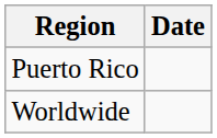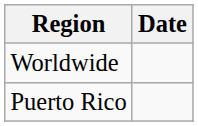 <table class="wikitable">
 <tr>
 <th>Region</th>
 <th>Date</th>
 </tr>
 <tr>
+<td>Worldwide</td>
+<td></td>
+</tr>
+<tr>
 <td>Puerto Rico</td>
 <td></td>
 </tr>
-<tr>
-<td>Worldwide</td>
-<td></td>
-</tr>
 </table>
